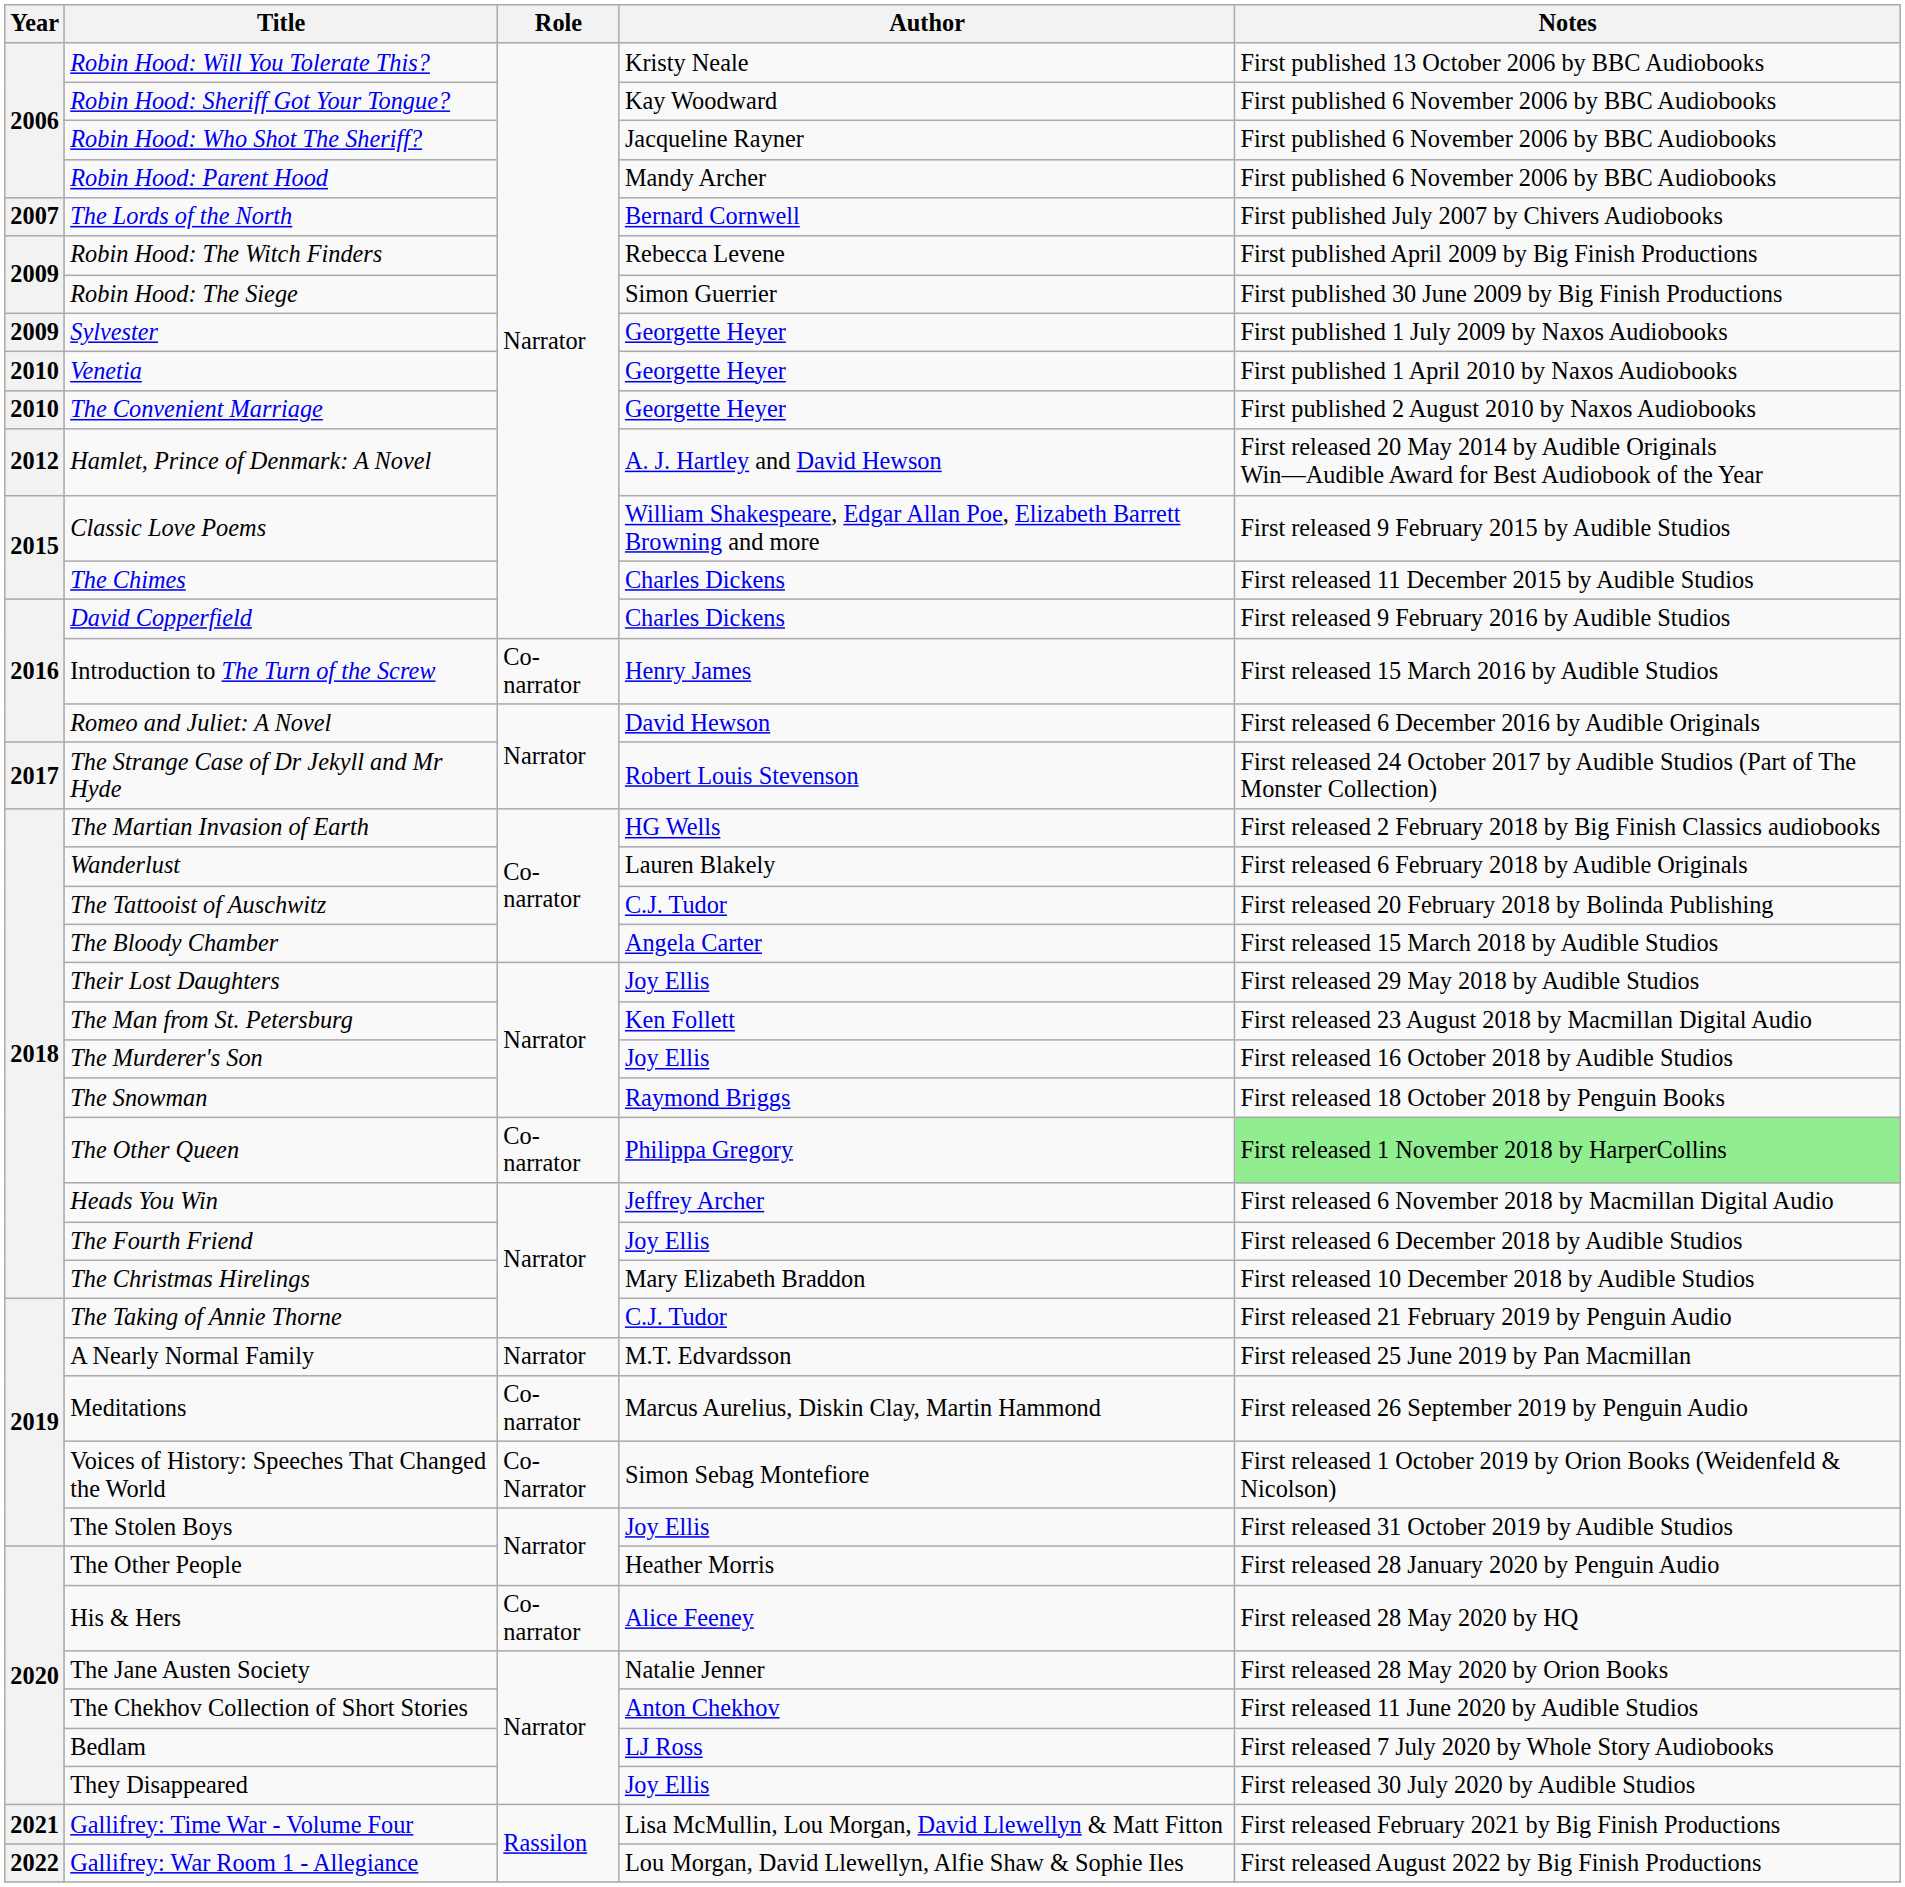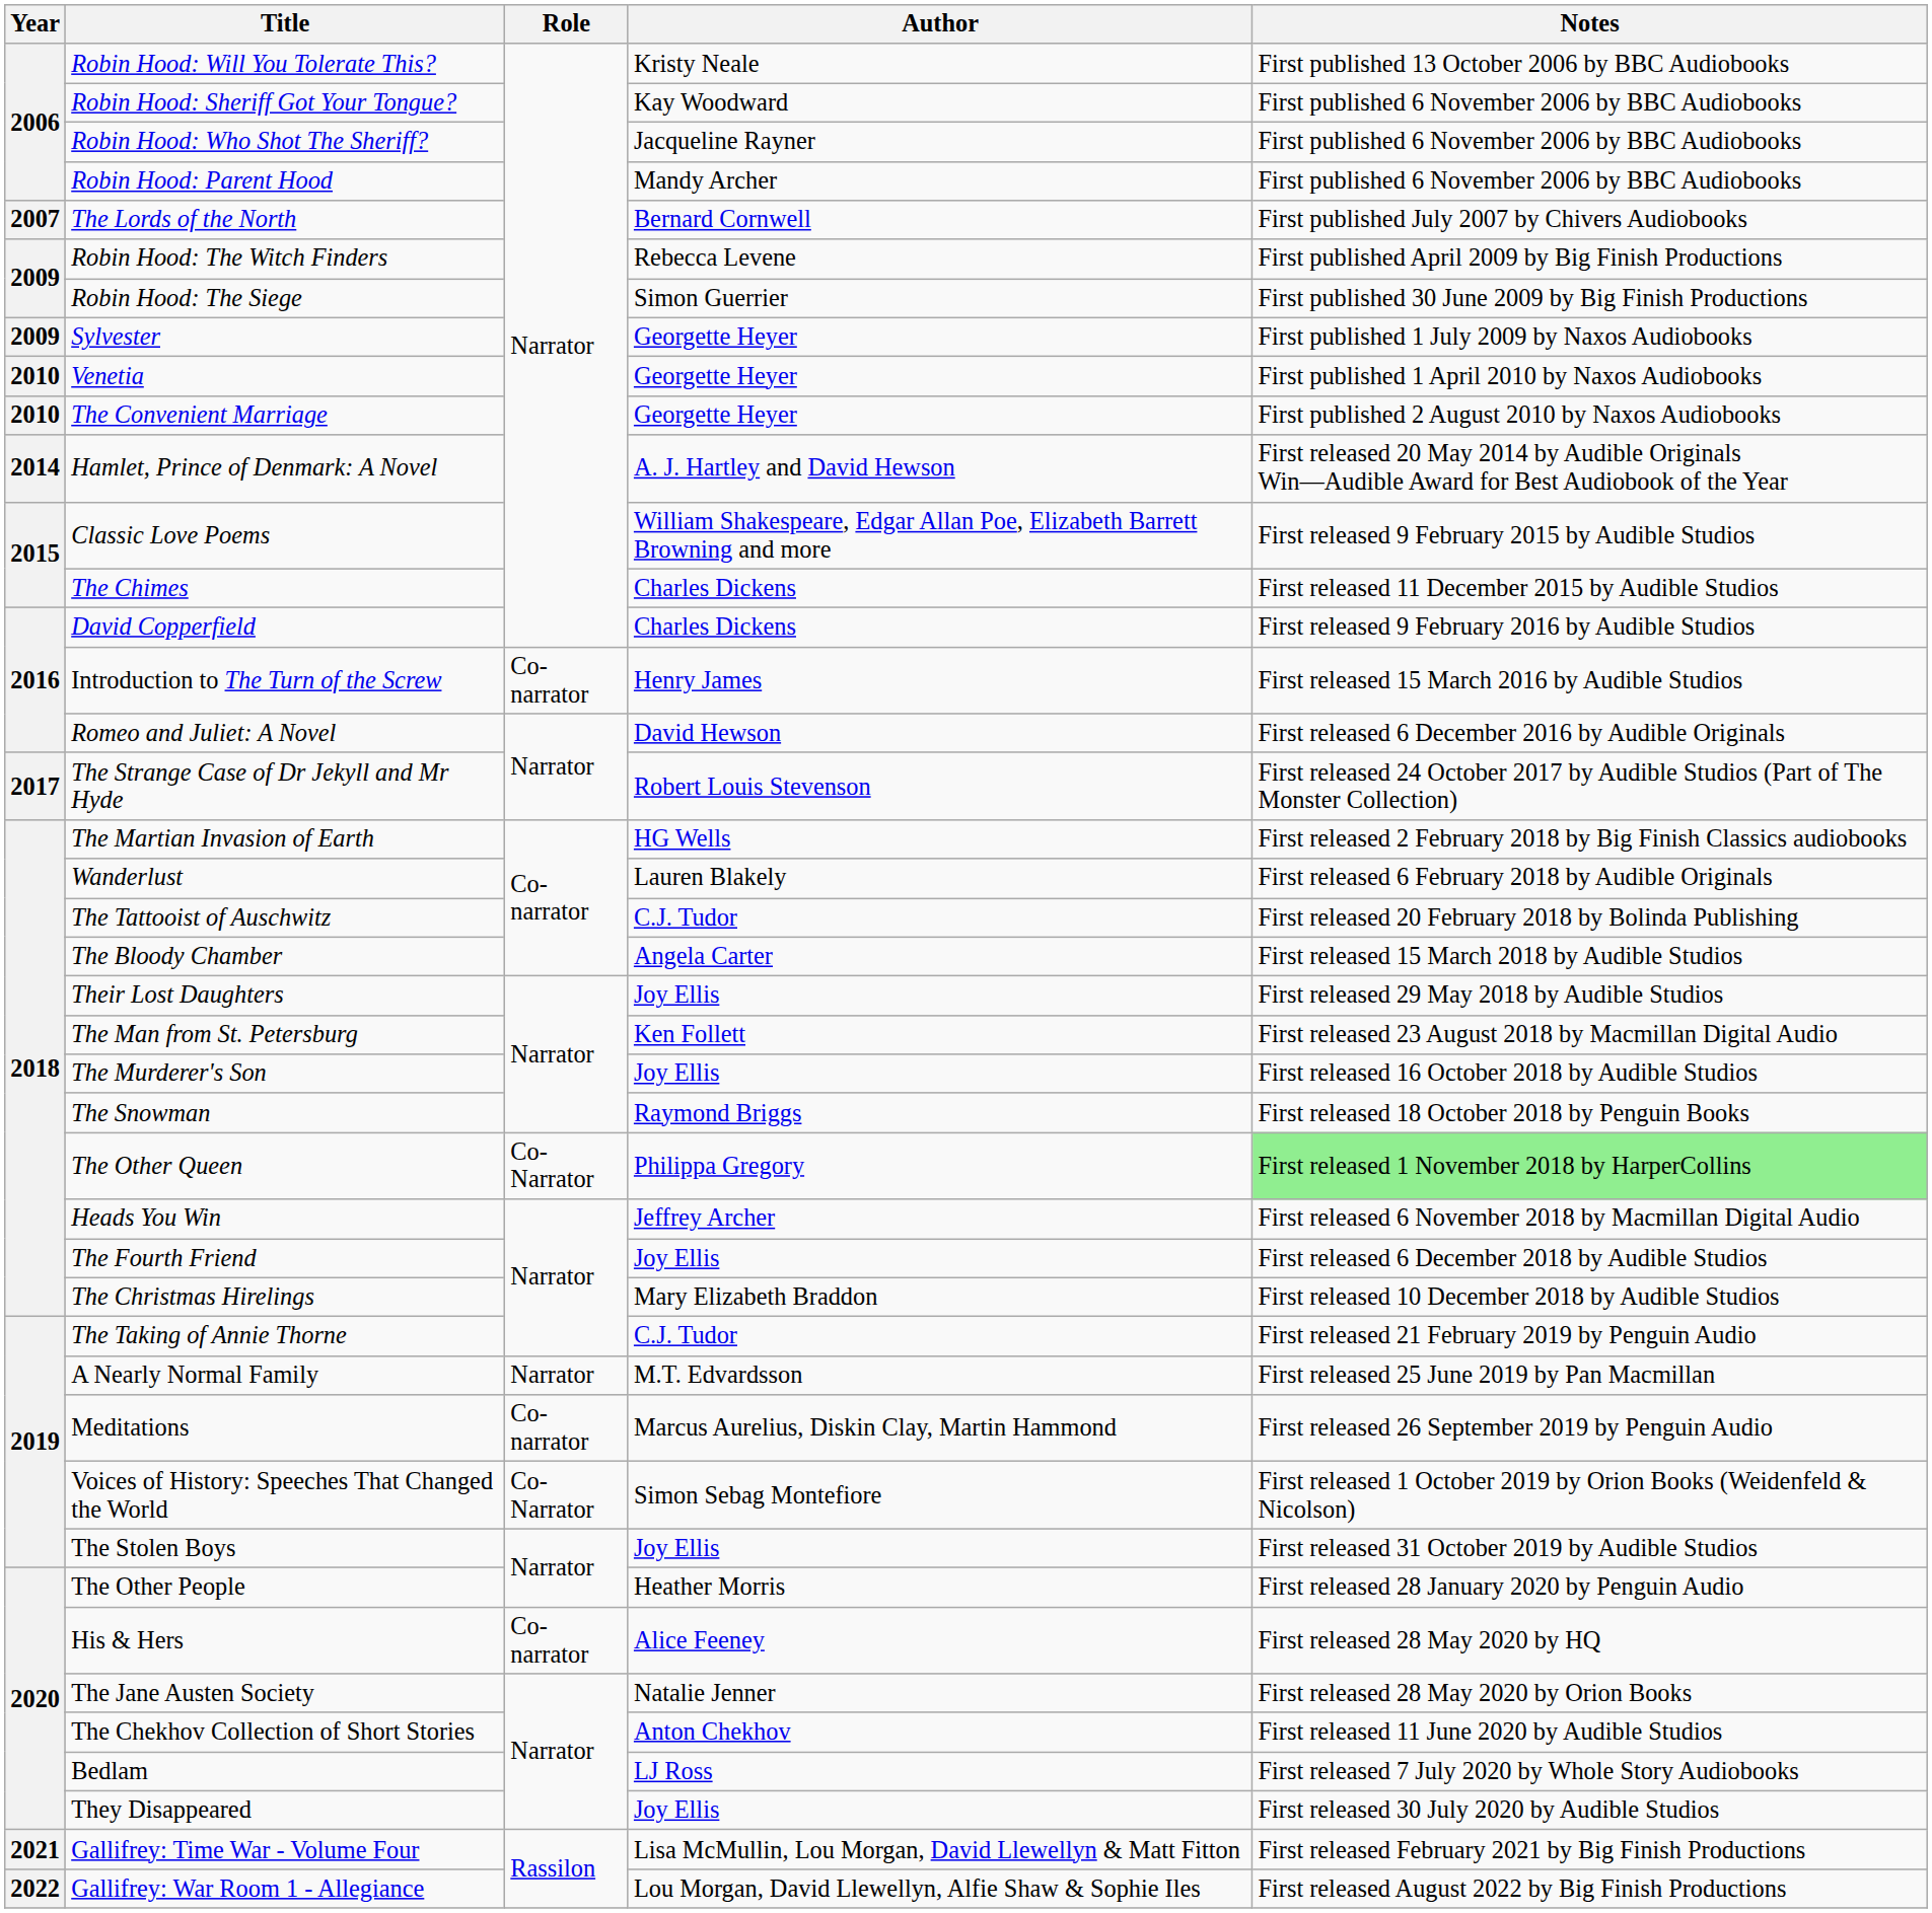 <table class="wikitable plainrowheaders sortable">
 <tr>
 <th scope="col">Year</th>
 <th scope="col">Title</th>
 <th scope="col">Role</th>
 <th scope="col">Author</th>
 <th scope="col" class="unsortable">Notes<br></th>
 </tr>
 <tr>
 <th rowspan="4" scope="row"><strong>2006</strong></th>
 <td><em><a href='#'>Robin Hood: Will You Tolerate This?</a></em></td>
 <td rowspan="14">Narrator</td>
 <td>Kristy Neale</td>
 <td>First published 13 October 2006 by BBC Audiobooks</td>
 </tr>
 <tr>
 <td><em><a href='#'>Robin Hood: Sheriff Got Your Tongue?</a></em></td>
 <td>Kay Woodward</td>
 <td>First published 6 November 2006 by BBC Audiobooks</td>
 </tr>
 <tr>
 <td><em><a href='#'>Robin Hood: Who Shot The Sheriff?</a></em></td>
 <td>Jacqueline Rayner</td>
 <td>First published 6 November 2006 by BBC Audiobooks</td>
 </tr>
 <tr>
 <td><em><a href='#'>Robin Hood: Parent Hood</a></em></td>
 <td>Mandy Archer</td>
 <td>First published 6 November 2006 by BBC Audiobooks</td>
 </tr>
 <tr>
 <th scope="row"><strong>2007</strong></th>
 <td><em><a href='#'>The Lords of the North</a></em></td>
 <td><a href='#'>Bernard Cornwell</a></td>
 <td>First published July 2007 by Chivers Audiobooks</td>
 </tr>
 <tr>
 <th rowspan="2" scope="row"><strong>2009</strong></th>
 <td><em>Robin Hood: The Witch Finders</em></td>
 <td>Rebecca Levene</td>
 <td>First published April 2009 by Big Finish Productions</td>
 </tr>
 <tr>
 <td><em>Robin Hood: The Siege</em></td>
 <td>Simon Guerrier</td>
 <td>First published 30 June 2009 by Big Finish Productions</td>
 </tr>
 <tr>
 <th scope="row"><strong>2009</strong></th>
 <td><em><a href='#'>Sylvester</a></em></td>
 <td><a href='#'>Georgette Heyer</a></td>
 <td>First published 1 July 2009 by Naxos Audiobooks</td>
 </tr>
 <tr>
 <th scope="row"><strong>2010</strong></th>
 <td><em><a href='#'>Venetia</a></em></td>
 <td><a href='#'>Georgette Heyer</a></td>
 <td>First published 1 April 2010 by Naxos Audiobooks</td>
 </tr>
 <tr>
 <th scope="row"><strong>2010</strong></th>
 <td><em><a href='#'>The Convenient Marriage</a></em></td>
 <td><a href='#'>Georgette Heyer</a></td>
 <td>First published 2 August 2010 by Naxos Audiobooks</td>
 </tr>
 <tr>
-<th scope="row"><strong>2012</strong></th>
+<th scope="row"><strong>2014</strong></th>
 <td><em>Hamlet, Prince of Denmark: A Novel</em></td>
 <td><a href='#'>A. J. Hartley</a> and <a href='#'>David Hewson</a></td>
 <td>First released 20 May 2014 by Audible Originals<br>Win—Audible Award for Best Audiobook of the Year</td>
 </tr>
 <tr>
 <th rowspan="2" scope="row"><strong>2015</strong></th>
 <td><em>Classic Love Poems</em></td>
 <td><a href='#'>William Shakespeare</a>, <a href='#'>Edgar Allan Poe</a>, <a href='#'>Elizabeth Barrett Browning</a> and more</td>
 <td>First released 9 February 2015 by Audible Studios</td>
 </tr>
 <tr>
 <td><em><a href='#'>The Chimes</a></em></td>
 <td><a href='#'>Charles Dickens</a></td>
 <td>First released 11 December 2015 by Audible Studios</td>
 </tr>
 <tr>
 <th rowspan="3" scope="row"><strong>2016</strong></th>
 <td><em><a href='#'>David Copperfield</a></em></td>
 <td><a href='#'>Charles Dickens</a></td>
 <td>First released 9 February 2016 by Audible Studios</td>
 </tr>
 <tr>
 <td>Introduction to <em><a href='#'>The Turn of the Screw</a></em></td>
 <td>Co-narrator</td>
 <td><a href='#'>Henry James</a></td>
 <td>First released 15 March 2016 by Audible Studios</td>
 </tr>
 <tr>
 <td><em>Romeo and Juliet: A Novel</em></td>
 <td rowspan="2">Narrator</td>
 <td><a href='#'>David Hewson</a></td>
 <td>First released 6 December 2016 by Audible Originals</td>
 </tr>
 <tr>
 <th scope="row"><strong>2017</strong></th>
 <td><em>The Strange Case of Dr Jekyll and Mr Hyde</em></td>
 <td><a href='#'>Robert Louis Stevenson</a></td>
 <td>First released 24 October 2017 by Audible Studios (Part of The Monster Collection)</td>
 </tr>
 <tr>
 <th rowspan="12" scope="row"><strong>2018</strong></th>
 <td><em>The Martian Invasion of Earth</em></td>
 <td rowspan="4">Co-narrator</td>
 <td><a href='#'>HG Wells</a></td>
 <td>First released 2 February 2018 by Big Finish Classics audiobooks</td>
 </tr>
 <tr>
 <td><em>Wanderlust</em></td>
 <td>Lauren Blakely</td>
 <td>First released 6 February 2018 by Audible Originals</td>
 </tr>
 <tr>
 <td><em>The Tattooist of Auschwitz</em></td>
 <td><a href='#'>C.J. Tudor</a></td>
 <td>First released 20 February 2018 by Bolinda Publishing</td>
 </tr>
 <tr>
 <td><em>The Bloody Chamber</em></td>
 <td><a href='#'>Angela Carter</a></td>
 <td>First released 15 March 2018 by Audible Studios</td>
 </tr>
 <tr>
 <td><em>Their Lost Daughters</em></td>
 <td rowspan="4">Narrator</td>
 <td><a href='#'>Joy Ellis</a></td>
 <td>First released 29 May 2018 by Audible Studios</td>
 </tr>
 <tr>
 <td><em>The Man from St. Petersburg</em></td>
 <td><a href='#'>Ken Follett</a></td>
 <td>First released 23 August 2018 by Macmillan Digital Audio</td>
 </tr>
 <tr>
 <td><em>The Murderer's Son</em></td>
 <td><a href='#'>Joy Ellis</a></td>
 <td>First released 16 October 2018 by Audible Studios</td>
 </tr>
 <tr>
 <td><em>The Snowman</em></td>
 <td><a href='#'>Raymond Briggs</a></td>
 <td>First released 18 October 2018 by Penguin Books</td>
 </tr>
 <tr>
 <td><em>The Other Queen</em></td>
-<td>Co-narrator</td>
+<td>Co-Narrator</td>
 <td><a href='#'>Philippa Gregory</a></td>
 <td style="background: lightgreen;">First released 1 November 2018 by HarperCollins</td>
 </tr>
 <tr>
 <td><em>Heads You Win</em></td>
 <td rowspan="4">Narrator</td>
 <td><a href='#'>Jeffrey Archer</a></td>
 <td>First released 6 November 2018 by Macmillan Digital Audio</td>
 </tr>
 <tr>
 <td><em>The Fourth Friend</em></td>
 <td><a href='#'>Joy Ellis</a></td>
 <td>First released 6 December 2018 by Audible Studios</td>
 </tr>
 <tr>
 <td><em>The Christmas Hirelings</em></td>
 <td>Mary Elizabeth Braddon</td>
 <td>First released 10 December 2018 by Audible Studios</td>
 </tr>
 <tr>
 <th rowspan="5" scope="row"><strong>2019</strong></th>
 <td><em>The Taking of Annie Thorne</em></td>
 <td><a href='#'>C.J. Tudor</a></td>
 <td>First released 21 February 2019 by Penguin Audio</td>
 </tr>
 <tr>
 <td>A Nearly Normal Family</td>
 <td>Narrator</td>
 <td>M.T. Edvardsson</td>
 <td>First released 25 June 2019 by Pan Macmillan</td>
 </tr>
 <tr>
 <td>Meditations</td>
 <td>Co-narrator</td>
 <td>Marcus Aurelius, Diskin Clay, Martin Hammond</td>
 <td>First released 26 September 2019 by Penguin Audio</td>
 </tr>
 <tr>
 <td>Voices of History: Speeches That Changed the World</td>
 <td>Co-Narrator</td>
 <td>Simon Sebag Montefiore</td>
 <td>First released 1 October 2019 by Orion Books (Weidenfeld & Nicolson)</td>
 </tr>
 <tr>
 <td>The Stolen Boys</td>
 <td rowspan="2">Narrator</td>
 <td><a href='#'>Joy Ellis</a></td>
 <td>First released 31 October 2019 by Audible Studios</td>
 </tr>
 <tr>
 <th rowspan="6" scope="row"><strong>2020</strong></th>
 <td>The Other People</td>
 <td>Heather Morris</td>
 <td>First released 28 January 2020 by Penguin Audio</td>
 </tr>
 <tr>
 <td>His & Hers</td>
 <td>Co-narrator</td>
 <td><a href='#'>Alice Feeney</a></td>
 <td>First released 28 May 2020 by HQ</td>
 </tr>
 <tr>
 <td>The Jane Austen Society</td>
 <td rowspan="4">Narrator</td>
 <td>Natalie Jenner</td>
 <td>First released 28 May 2020 by Orion Books</td>
 </tr>
 <tr>
 <td>The Chekhov Collection of Short Stories</td>
 <td><a href='#'>Anton Chekhov</a></td>
 <td>First released 11 June 2020 by Audible Studios</td>
 </tr>
 <tr>
 <td>Bedlam</td>
 <td><a href='#'>LJ Ross</a></td>
 <td>First released 7 July 2020 by Whole Story Audiobooks</td>
 </tr>
 <tr>
 <td>They Disappeared</td>
 <td><a href='#'>Joy Ellis</a></td>
 <td>First released 30 July 2020 by Audible Studios</td>
 </tr>
 <tr>
 <th scope="row"><strong>2021</strong></th>
 <td><a href='#'>Gallifrey: Time War - Volume Four</a></td>
 <td rowspan=2><a href='#'>Rassilon</a></td>
 <td>Lisa McMullin, Lou Morgan, <a href='#'>David Llewellyn</a> & Matt Fitton</td>
 <td>First released February 2021 by Big Finish Productions</td>
 </tr>
 <tr>
 <th scope="row"><strong>2022</strong></th>
 <td><a href='#'>Gallifrey: War Room 1 - Allegiance</a></td>
 <td>Lou Morgan, David Llewellyn, Alfie Shaw & Sophie Iles</td>
 <td>First released August 2022 by Big Finish Productions</td>
 </tr>
 </table>
